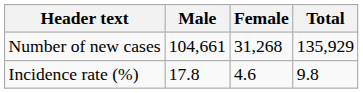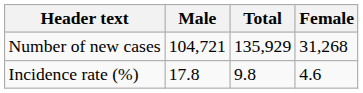 <table class="wikitable">
 <tr>
 <th>Header text</th>
 <th>Male</th>
+<th>Total</th>
 <th>Female</th>
-<th>Total</th>
 </tr>
 <tr>
 <td>Number of new cases</td>
-<td>104,661</td>
+<td>104,721</td>
+<td>135,929</td>
 <td>31,268</td>
-<td>135,929</td>
 </tr>
 <tr>
 <td>Incidence rate (%)</td>
 <td>17.8</td>
+<td>9.8</td>
 <td>4.6</td>
-<td>9.8</td>
 </tr>
 </table>
